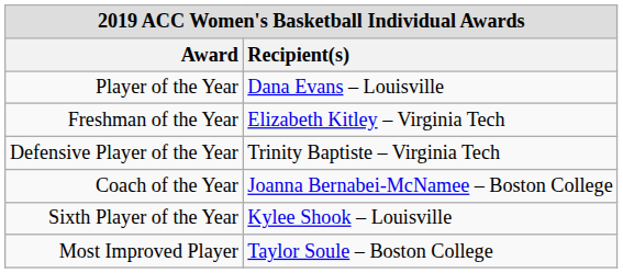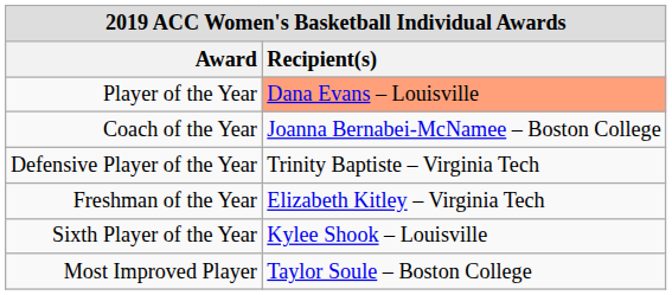 <table class="wikitable" style="white-space:nowrap; font-size:90%;">
 <tr>
 <td colspan="2" style="text-align:center; background:#ddd;"><strong>2019 ACC Women's Basketball Individual Awards</strong></td>
 </tr>
 <tr>
 <th style="text-align:right;">Award</th>
 <th style="text-align:left;">Recipient(s)</th>
 </tr>
 <tr>
 <td style="text-align:right;">Player of the Year</td>
-<td style="text-align:left;"><a href='#'>Dana Evans</a> – Louisville</td>
+<td style="background: lightsalmon; text-align:left;"><a href='#'>Dana Evans</a> – Louisville</td>
 </tr>
 <tr>
-<td style="text-align:right;">Freshman of the Year</td>
-<td style="text-align:left;"><a href='#'>Elizabeth Kitley</a> – Virginia Tech</td>
+<td style="text-align:right;">Coach of the Year</td>
+<td style="text-align:left;"><a href='#'>Joanna Bernabei-McNamee</a> – Boston College</td>
 </tr>
 <tr>
 <td style="text-align:right;">Defensive Player of the Year</td>
 <td style="text-align:left;">Trinity Baptiste – Virginia Tech</td>
 </tr>
 <tr>
-<td style="text-align:right;">Coach of the Year</td>
-<td style="text-align:left;"><a href='#'>Joanna Bernabei-McNamee</a> – Boston College</td>
+<td style="text-align:right;">Freshman of the Year</td>
+<td style="text-align:left;"><a href='#'>Elizabeth Kitley</a> – Virginia Tech</td>
 </tr>
 <tr>
 <td style="text-align:right;">Sixth Player of the Year</td>
 <td style="text-align:left;"><a href='#'>Kylee Shook</a> – Louisville</td>
 </tr>
 <tr>
 <td style="text-align:right;">Most Improved Player</td>
 <td style="text-align:left;"><a href='#'>Taylor Soule</a> – Boston College</td>
 </tr>
 </table>
